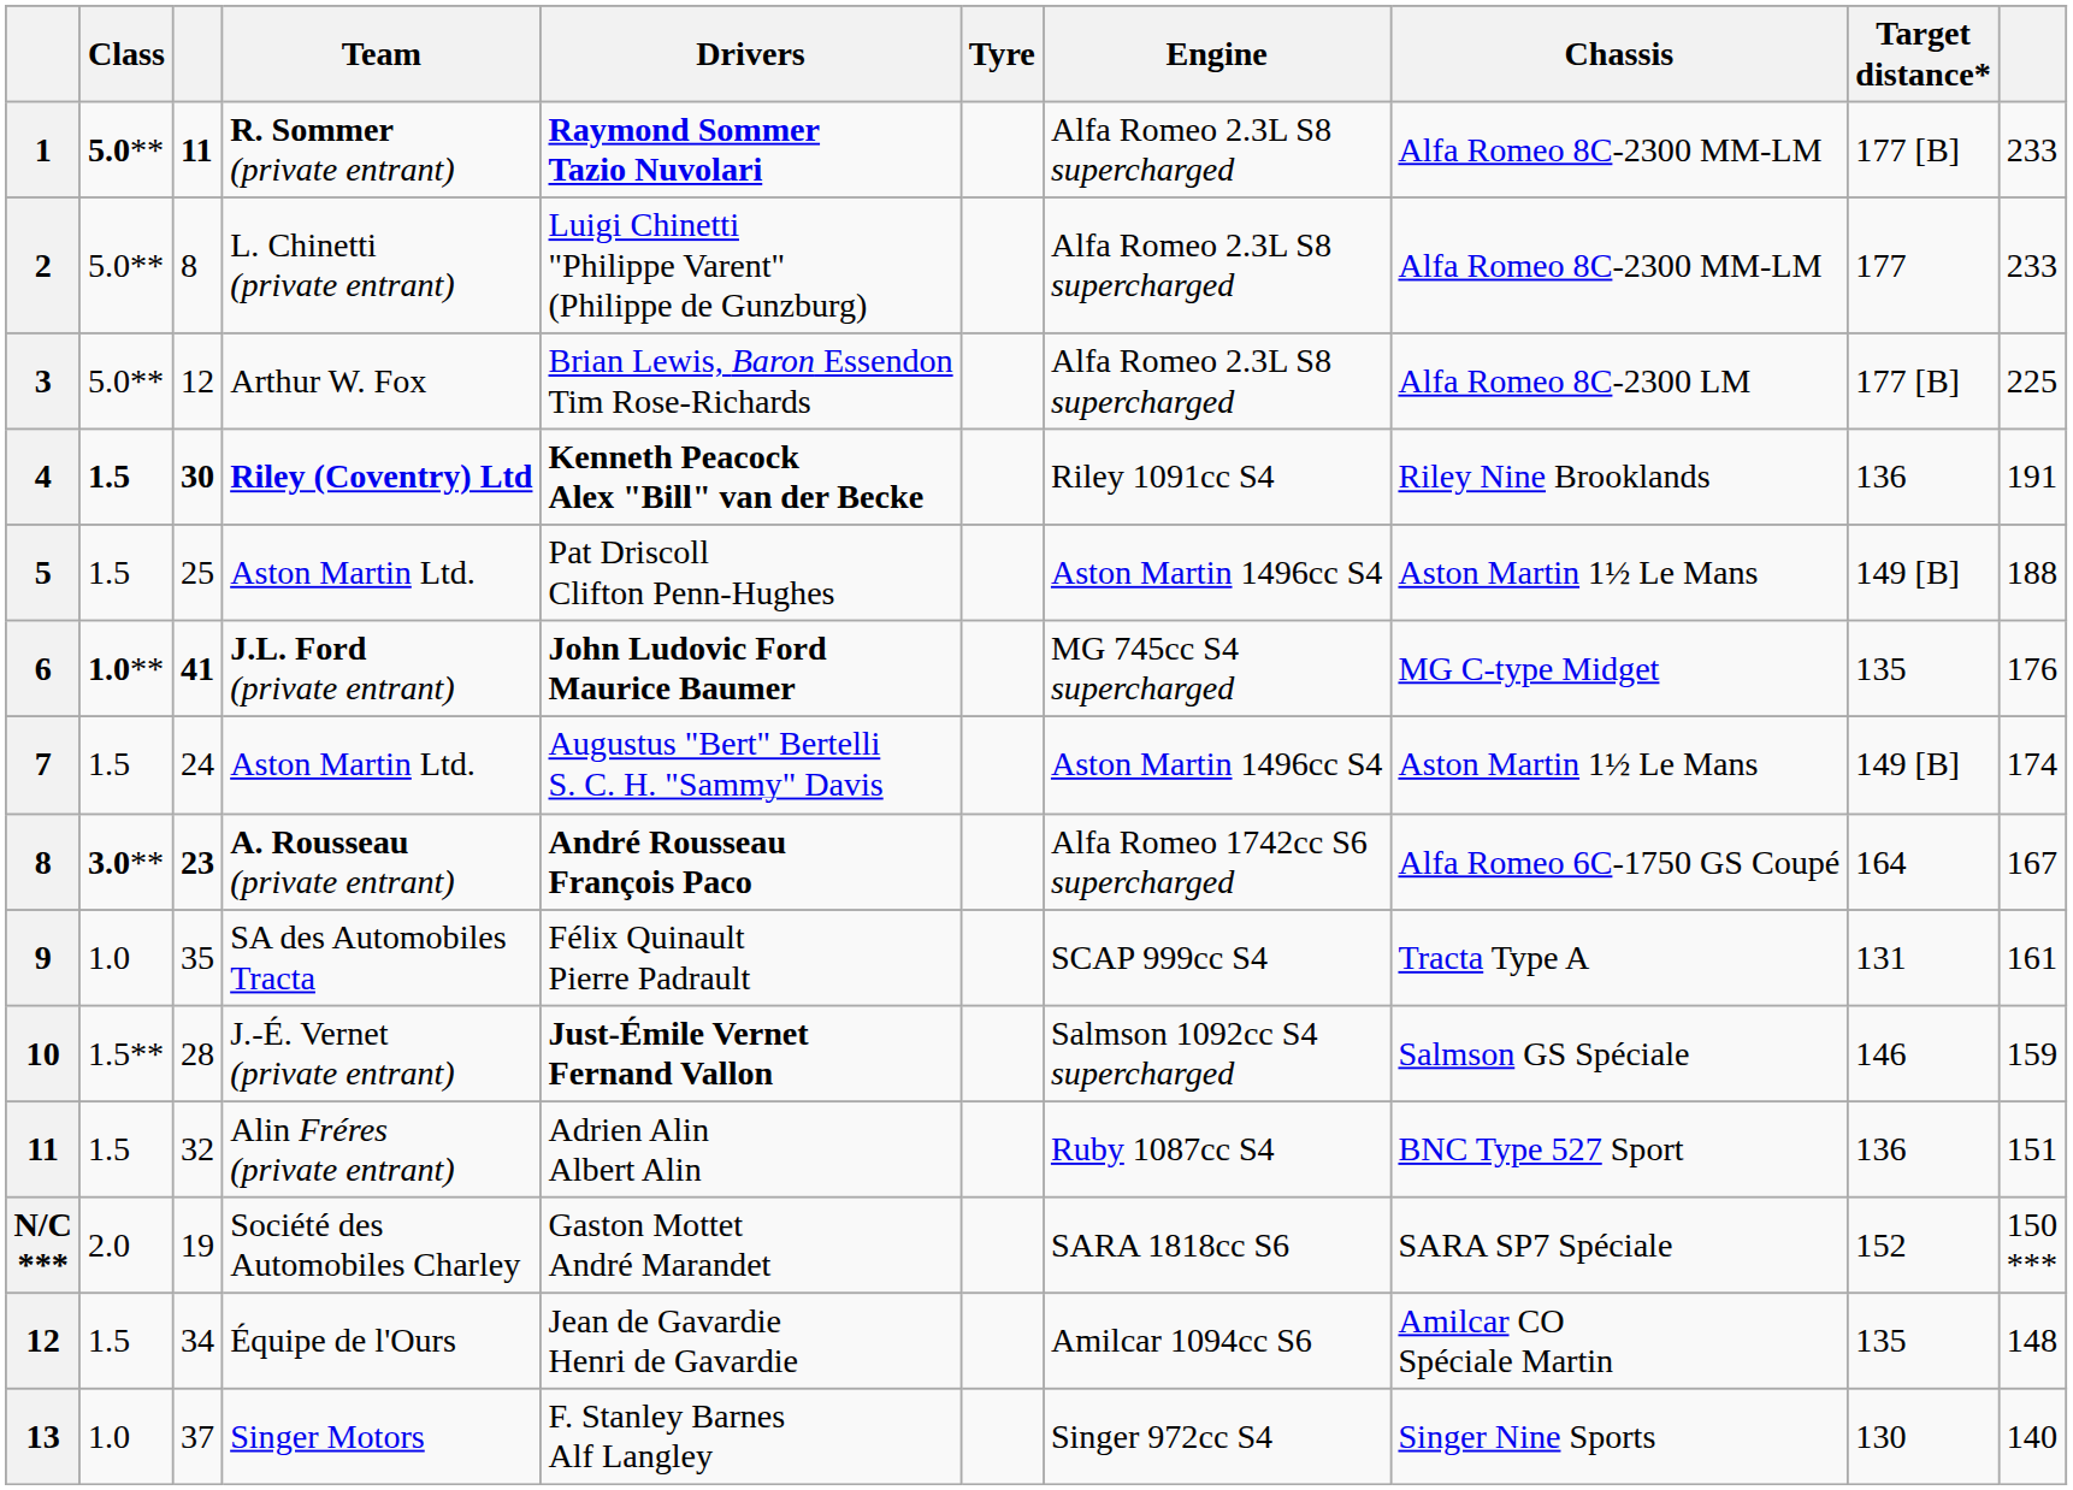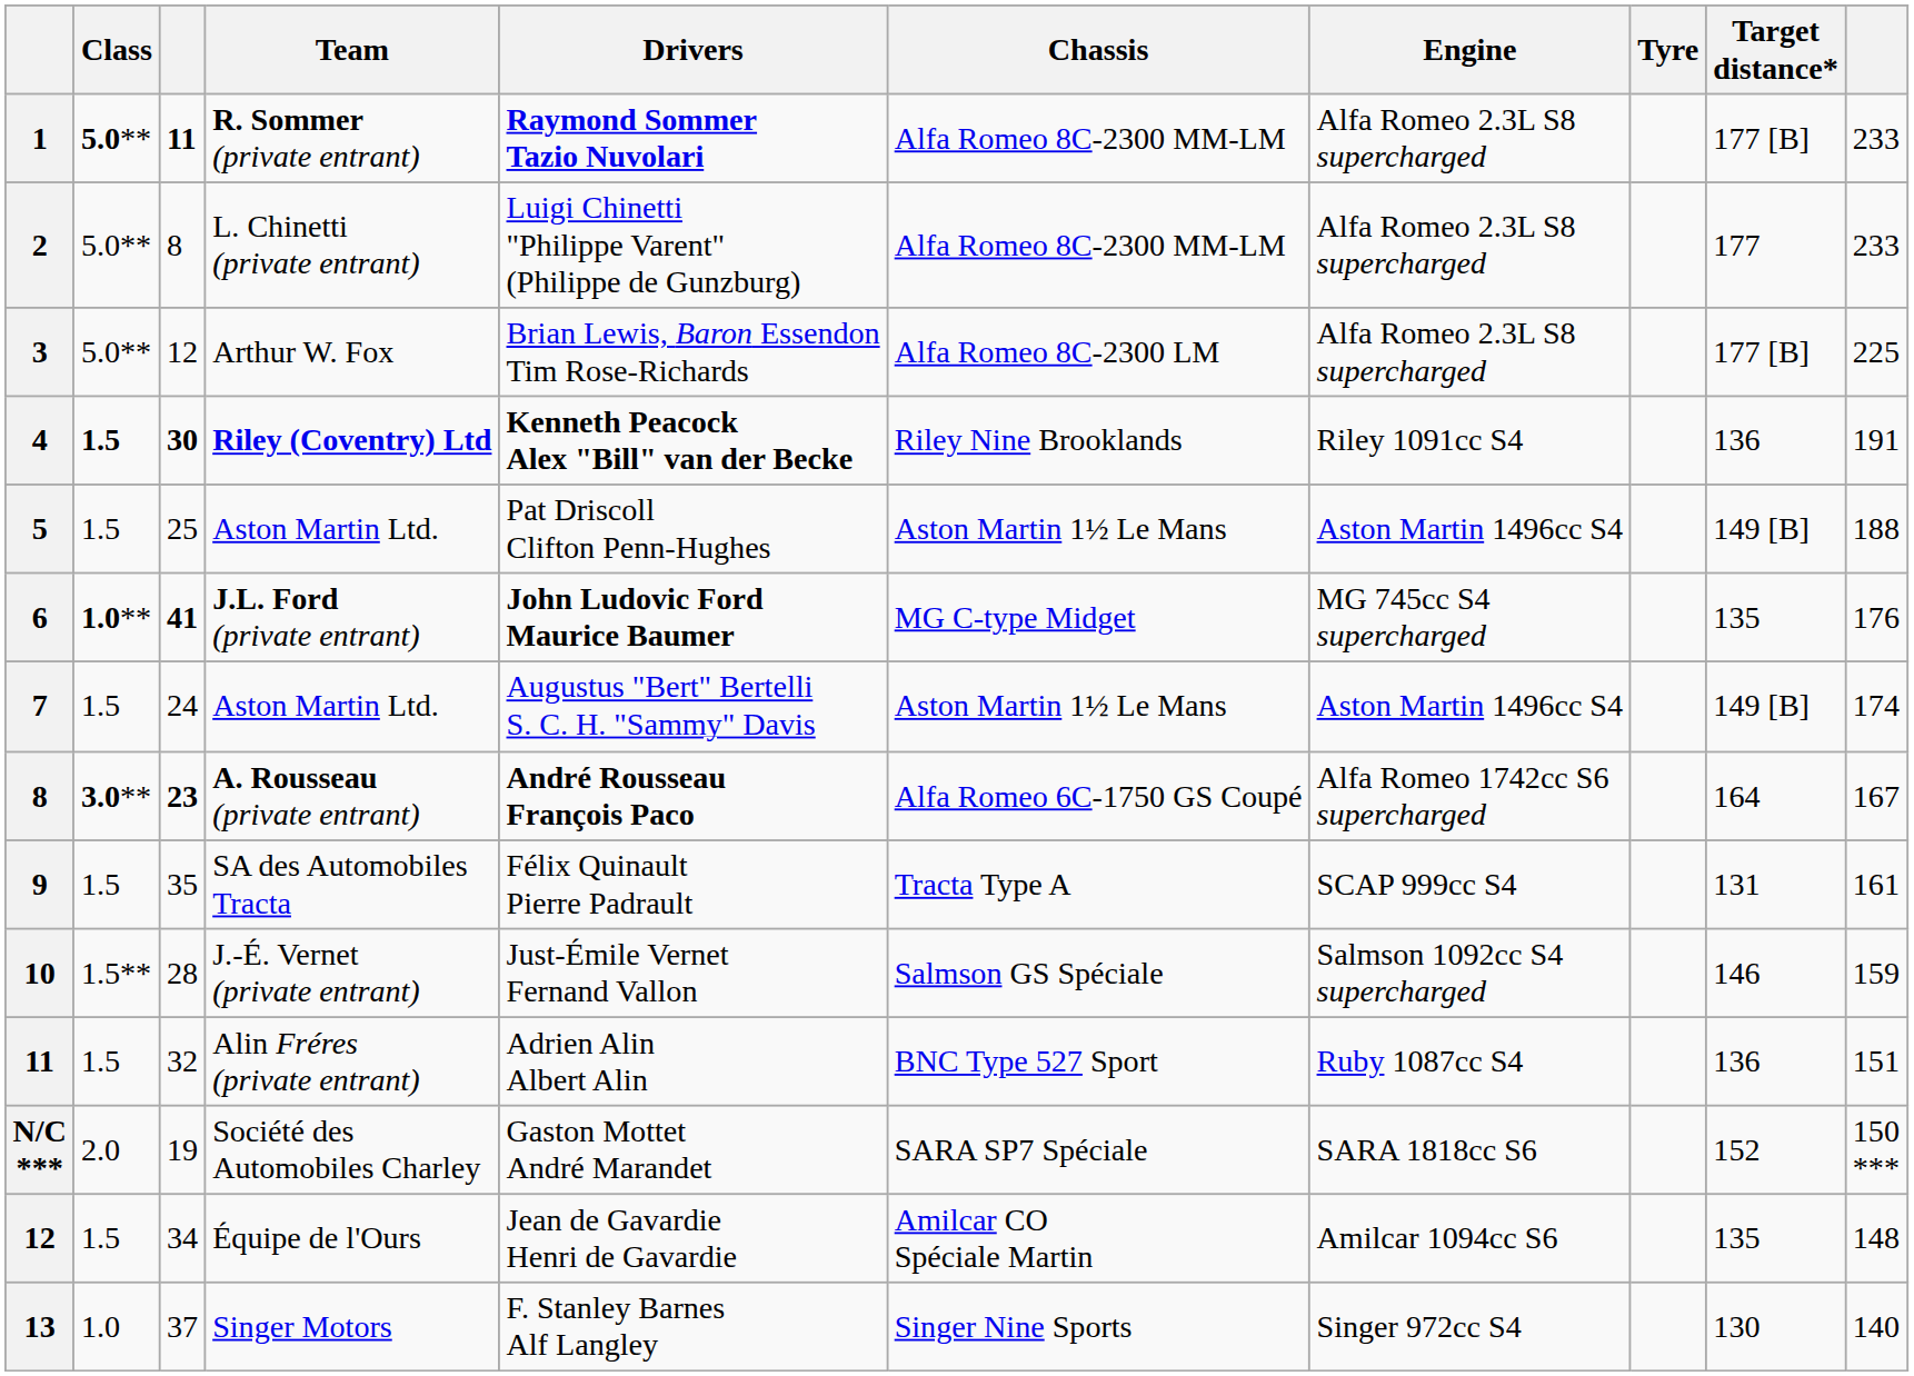 <table class="wikitable" style="font-size: 95%;">
 <tr>
 <th></th>
 <th>Class</th>
 <th></th>
 <th>Team</th>
 <th>Drivers</th>
+<th>Chassis</th>
+<th>Engine</th>
 <th>Tyre</th>
-<th>Engine</th>
-<th>Chassis</th>
 <th>Target<br>distance*</th>
 <th></th>
 </tr>
 <tr>
 <th><strong>1</strong></th>
 <td><strong>5.0</strong>**</td>
 <td><strong>11</strong></td>
 <td><strong> R. Sommer</strong><br><em>(private entrant)</em></td>
 <td><strong> <a href='#'>Raymond Sommer</a><br> <a href='#'>Tazio Nuvolari</a> </strong></td>
+<td><a href='#'>Alfa Romeo 8C</a>-2300 MM-LM</td>
+<td>Alfa Romeo 2.3L S8<br><em>supercharged</em></td>
 <td></td>
-<td>Alfa Romeo 2.3L S8<br><em>supercharged</em></td>
-<td><a href='#'>Alfa Romeo 8C</a>-2300 MM-LM</td>
 <td>177 [B]</td>
 <td>233</td>
 </tr>
 <tr>
 <th>2</th>
 <td>5.0**</td>
 <td>8</td>
 <td> L. Chinetti<br><em>(private entrant)</em></td>
 <td> <a href='#'>Luigi Chinetti</a><br> "Philippe Varent"<br>(Philippe de Gunzburg)</td>
+<td><a href='#'>Alfa Romeo 8C</a>-2300 MM-LM</td>
+<td>Alfa Romeo 2.3L S8<br><em>supercharged</em></td>
 <td></td>
-<td>Alfa Romeo 2.3L S8<br><em>supercharged</em></td>
-<td><a href='#'>Alfa Romeo 8C</a>-2300 MM-LM</td>
 <td>177</td>
 <td>233</td>
 </tr>
 <tr>
 <th>3</th>
 <td>5.0**</td>
 <td>12</td>
 <td> Arthur W. Fox</td>
 <td> <a href='#'>Brian Lewis, <em>Baron</em> Essendon</a><br> Tim Rose-Richards</td>
+<td><a href='#'>Alfa Romeo 8C</a>-2300 LM</td>
+<td>Alfa Romeo 2.3L S8<br><em>supercharged</em></td>
 <td></td>
-<td>Alfa Romeo 2.3L S8<br><em>supercharged</em></td>
-<td><a href='#'>Alfa Romeo 8C</a>-2300 LM</td>
 <td>177 [B]</td>
 <td>225</td>
 </tr>
 <tr>
 <th><strong>4</strong></th>
 <td><strong>1.5</strong></td>
 <td><strong>30</strong></td>
 <td><strong> <a href='#'>Riley (Coventry) Ltd</a> </strong></td>
 <td><strong> Kenneth Peacock<br> Alex "Bill" van der Becke</strong></td>
+<td><a href='#'>Riley Nine</a> Brooklands</td>
+<td>Riley 1091cc S4</td>
 <td></td>
-<td>Riley 1091cc S4</td>
-<td><a href='#'>Riley Nine</a> Brooklands</td>
 <td>136</td>
 <td>191</td>
 </tr>
 <tr>
 <th>5</th>
 <td>1.5</td>
 <td>25</td>
 <td> <a href='#'>Aston Martin</a> Ltd.</td>
 <td> Pat Driscoll<br> Clifton Penn-Hughes</td>
+<td><a href='#'>Aston Martin</a> 1½ Le Mans</td>
+<td><a href='#'>Aston Martin</a> 1496cc S4</td>
 <td></td>
-<td><a href='#'>Aston Martin</a> 1496cc S4</td>
-<td><a href='#'>Aston Martin</a> 1½ Le Mans</td>
 <td>149 [B]</td>
 <td>188</td>
 </tr>
 <tr>
 <th><strong>6</strong></th>
 <td><strong>1.0</strong>**</td>
 <td><strong>41</strong></td>
 <td><strong> J.L. Ford</strong><br><em>(private entrant)</em></td>
 <td><strong> John Ludovic Ford<br> Maurice Baumer</strong></td>
+<td><a href='#'>MG C-type Midget</a></td>
+<td>MG 745cc S4<br><em>supercharged</em></td>
 <td></td>
-<td>MG 745cc S4<br><em>supercharged</em></td>
-<td><a href='#'>MG C-type Midget</a></td>
 <td>135</td>
 <td>176</td>
 </tr>
 <tr>
 <th>7</th>
 <td>1.5</td>
 <td>24</td>
 <td> <a href='#'>Aston Martin</a> Ltd.</td>
 <td> <a href='#'>Augustus "Bert" Bertelli</a><br> <a href='#'>S. C. H. "Sammy" Davis</a></td>
+<td><a href='#'>Aston Martin</a> 1½ Le Mans</td>
+<td><a href='#'>Aston Martin</a> 1496cc S4</td>
 <td></td>
-<td><a href='#'>Aston Martin</a> 1496cc S4</td>
-<td><a href='#'>Aston Martin</a> 1½ Le Mans</td>
 <td>149 [B]</td>
 <td>174</td>
 </tr>
 <tr>
 <th><strong>8</strong></th>
 <td><strong>3.0</strong>**</td>
 <td><strong>23</strong></td>
 <td><strong> A. Rousseau</strong><br><em>(private entrant)</em></td>
 <td><strong> André Rousseau<br> François Paco</strong></td>
+<td><a href='#'>Alfa Romeo 6C</a>-1750 GS Coupé</td>
+<td>Alfa Romeo 1742cc S6<br><em>supercharged</em></td>
 <td></td>
-<td>Alfa Romeo 1742cc S6<br><em>supercharged</em></td>
-<td><a href='#'>Alfa Romeo 6C</a>-1750 GS Coupé</td>
 <td>164</td>
 <td>167</td>
 </tr>
 <tr>
 <th>9</th>
-<td>1.0</td>
+<td>1.5</td>
 <td>35</td>
 <td> SA des Automobiles<br><a href='#'>Tracta</a></td>
 <td> Félix Quinault<br> Pierre Padrault</td>
+<td><a href='#'>Tracta</a> Type A</td>
+<td>SCAP 999cc S4</td>
 <td></td>
-<td>SCAP 999cc S4</td>
-<td><a href='#'>Tracta</a> Type A</td>
 <td>131</td>
 <td>161</td>
 </tr>
 <tr>
 <th>10</th>
 <td>1.5**</td>
 <td>28</td>
 <td> J.-É. Vernet<br><em>(private entrant)</em></td>
-<td><strong> Just-Émile Vernet<br> Fernand Vallon</strong></td>
+<td> Just-Émile Vernet<br> Fernand Vallon</td>
+<td><a href='#'>Salmson</a> GS Spéciale</td>
+<td>Salmson 1092cc S4<br><em>supercharged</em></td>
 <td></td>
-<td>Salmson 1092cc S4<br><em>supercharged</em></td>
-<td><a href='#'>Salmson</a> GS Spéciale</td>
 <td>146</td>
 <td>159</td>
 </tr>
 <tr>
 <th>11</th>
 <td>1.5</td>
 <td>32</td>
 <td> Alin <em>Fréres</em><br><em>(private entrant)</em></td>
 <td> Adrien Alin<br> Albert Alin</td>
+<td><a href='#'>BNC Type 527</a> Sport</td>
+<td><a href='#'>Ruby</a> 1087cc S4</td>
 <td></td>
-<td><a href='#'>Ruby</a> 1087cc S4</td>
-<td><a href='#'>BNC Type 527</a> Sport</td>
 <td>136</td>
 <td>151</td>
 </tr>
 <tr>
 <th>N/C<br>***</th>
 <td>2.0</td>
 <td>19</td>
 <td> Société des<br>Automobiles Charley</td>
 <td> Gaston Mottet<br> André Marandet</td>
+<td>SARA SP7 Spéciale</td>
+<td>SARA 1818cc S6</td>
 <td></td>
-<td>SARA 1818cc S6</td>
-<td>SARA SP7 Spéciale</td>
 <td>152</td>
 <td>150<br>***</td>
 </tr>
 <tr>
 <th>12</th>
 <td>1.5</td>
 <td>34</td>
 <td> Équipe de l'Ours</td>
 <td> Jean de Gavardie<br> Henri de Gavardie</td>
+<td><a href='#'>Amilcar</a> CO<br>Spéciale Martin</td>
+<td>Amilcar 1094cc S6</td>
 <td></td>
-<td>Amilcar 1094cc S6</td>
-<td><a href='#'>Amilcar</a> CO<br>Spéciale Martin</td>
 <td>135</td>
 <td>148</td>
 </tr>
 <tr>
 <th>13</th>
 <td>1.0</td>
 <td>37</td>
 <td> <a href='#'>Singer Motors</a></td>
 <td> F. Stanley Barnes<br> Alf Langley</td>
+<td><a href='#'>Singer Nine</a> Sports</td>
+<td>Singer 972cc S4</td>
 <td></td>
-<td>Singer 972cc S4</td>
-<td><a href='#'>Singer Nine</a> Sports</td>
 <td>130</td>
 <td>140</td>
 </tr>
 </table>
